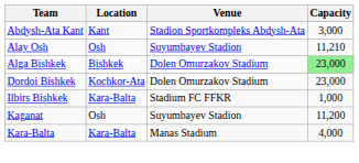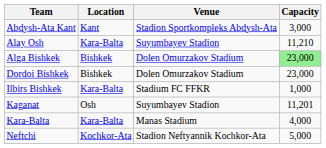 <table class="wikitable sortable">
 <tr>
 <th>Team</th>
 <th>Location</th>
 <th>Venue</th>
 <th>Capacity</th>
 </tr>
 <tr>
 <td><a href='#'>Abdysh-Ata Kant</a></td>
 <td><a href='#'>Kant</a></td>
 <td><a href='#'>Stadion Sportkompleks Abdysh-Ata</a></td>
 <td align="center">3,000</td>
 </tr>
 <tr>
 <td><a href='#'>Alay Osh</a></td>
-<td><a href='#'>Osh</a></td>
+<td><a href='#'>Kara-Balta</a></td>
 <td><a href='#'>Suyumbayev Stadion</a></td>
 <td align="center">11,210</td>
 </tr>
 <tr>
 <td><a href='#'>Alga Bishkek</a></td>
 <td><a href='#'>Bishkek</a></td>
 <td><a href='#'>Dolen Omurzakov Stadium</a></td>
 <td align="center" style="background: lightgreen;">23,000</td>
 </tr>
 <tr>
 <td><a href='#'>Dordoi Bishkek</a></td>
-<td><a href='#'>Kochkor-Ata</a></td>
+<td>Bishkek</td>
 <td>Dolen Omurzakov Stadium</td>
 <td align="center">23,000</td>
 </tr>
 <tr>
 <td><a href='#'>Ilbirs Bishkek</a></td>
 <td><a href='#'>Kara-Balta</a></td>
 <td>Stadium FC FFKR</td>
 <td align="center">1,000</td>
 </tr>
 <tr>
 <td><a href='#'>Kaganat</a></td>
 <td>Osh</td>
 <td>Suyumbayev Stadion</td>
-<td align="center">11,200</td>
+<td align="center">11,201</td>
 </tr>
 <tr>
 <td><a href='#'>Kara-Balta</a></td>
 <td><a href='#'>Kara-Balta</a></td>
 <td>Manas Stadium</td>
 <td align="center">4,000</td>
 </tr>
+<tr>
+<td><a href='#'>Neftchi</a></td>
+<td><a href='#'>Kochkor-Ata</a></td>
+<td>Stadion Neftyannik Kochkor-Ata</td>
+<td align="center">5,000</td>
+</tr>
 </table>
